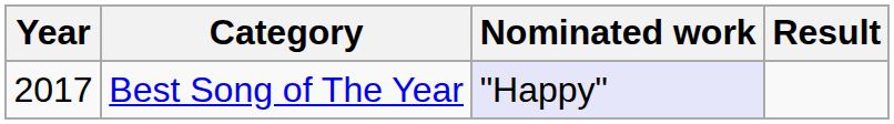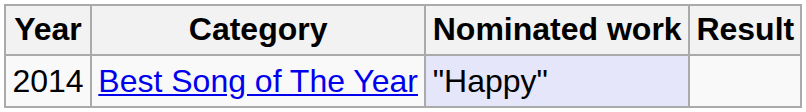 <table class="wikitable">
 <tr>
 <th>Year</th>
 <th>Category</th>
 <th>Nominated work</th>
 <th>Result</th>
 </tr>
 <tr>
-<td>2017</td>
+<td>2014</td>
 <td><a href='#'>Best Song of The Year</a></td>
 <td style="background: lavender;">"Happy"</td>
 <td></td>
 </tr>
 </table>
